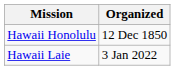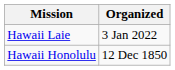 <table class="wikitable sortable">
 <tr>
 <th>Mission</th>
 <th>Organized</th>
 </tr>
 <tr>
+<td><a href='#'>Hawaii Laie</a></td>
+<td>3 Jan 2022</td>
+</tr>
+<tr>
 <td><a href='#'>Hawaii Honolulu</a></td>
 <td>12 Dec 1850</td>
 </tr>
-<tr>
-<td><a href='#'>Hawaii Laie</a></td>
-<td>3 Jan 2022</td>
-</tr>
 </table>
